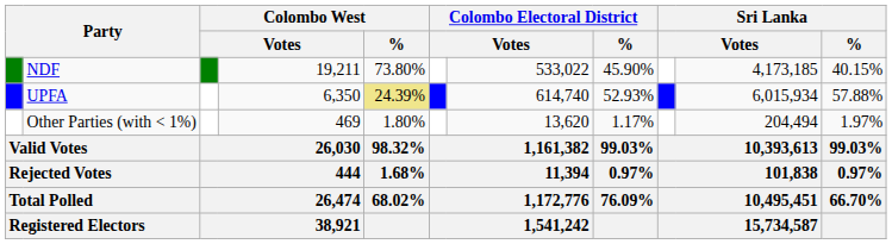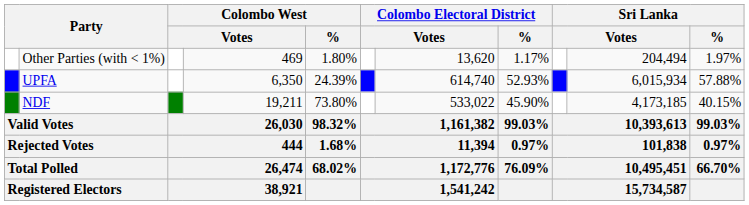 <table class="wikitable">
 <tr>
 <th colspan="2" width="144px"rowspan="2">Party</th>
 <th colspan="3" width="216px">Colombo West</th>
 <th colspan="3" width="216px"><a href='#'>Colombo Electoral District</a></th>
 <th colspan="3" width="216px">Sri Lanka</th>
 </tr>
 <tr>
 <th colspan="2" width="144px">Votes</th>
 <th>%</th>
 <th colspan="2" width="144px">Votes</th>
 <th>%</th>
 <th colspan="2" width="144px">Votes</th>
 <th>%</th>
 </tr>
 <tr>
+<td style="background-color:white;" width="10px"></td>
+<td style="text-align:left;">Other Parties (with < 1%)</td>
+<td style="background-color:white;" width="10px"></td>
+<td style="text-align:right;">469</td>
+<td style="text-align:right;">1.80%</td>
+<td style="background-color:white;" width="10px"></td>
+<td style="text-align:right;">13,620</td>
+<td style="text-align:right;">1.17%</td>
+<td style="background-color:white;" width="10px"></td>
+<td style="text-align:right;">204,494</td>
+<td style="text-align:right;">1.97%</td>
+</tr>
+<tr>
+<td style="background-color:blue;" width="10px"></td>
+<td style="text-align:left;"><a href='#'>UPFA</a></td>
+<td style="background-color:white;" width="10px"></td>
+<td style="text-align:right;">6,350</td>
+<td style="text-align:right;">24.39%</td>
+<td style="background-color:blue;" width="10px"></td>
+<td style="text-align:right;">614,740</td>
+<td style="text-align:right;">52.93%</td>
+<td style="background-color:blue;" width="10px"></td>
+<td style="text-align:right;">6,015,934</td>
+<td style="text-align:right;">57.88%</td>
+</tr>
+<tr>
 <td style="background-color:green;" width="10px"></td>
 <td style="text-align:left;"><a href='#'>NDF</a></td>
 <td style="background-color:green;" width="10px"></td>
 <td style="text-align:right;">19,211</td>
 <td style="text-align:right;">73.80%</td>
 <td style="background-color:white;" width="10px"></td>
 <td style="text-align:right;">533,022</td>
 <td style="text-align:right;">45.90%</td>
 <td style="background-color:white;" width="10px"></td>
 <td style="text-align:right;">4,173,185</td>
 <td style="text-align:right;">40.15%</td>
-</tr>
-<tr>
-<td style="background-color:blue;" width="10px"></td>
-<td style="text-align:left;"><a href='#'>UPFA</a></td>
-<td style="background-color:white;" width="10px"></td>
-<td style="text-align:right;">6,350</td>
-<td style="background: khaki; text-align:right;">24.39%</td>
-<td style="background-color:blue;" width="10px"></td>
-<td style="text-align:right;">614,740</td>
-<td style="text-align:right;">52.93%</td>
-<td style="background-color:blue;" width="10px"></td>
-<td style="text-align:right;">6,015,934</td>
-<td style="text-align:right;">57.88%</td>
-</tr>
-<tr>
-<td style="background-color:white;" width="10px"></td>
-<td style="text-align:left;">Other Parties (with < 1%)</td>
-<td style="background-color:white;" width="10px"></td>
-<td style="text-align:right;">469</td>
-<td style="text-align:right;">1.80%</td>
-<td style="background-color:white;" width="10px"></td>
-<td style="text-align:right;">13,620</td>
-<td style="text-align:right;">1.17%</td>
-<td style="background-color:white;" width="10px"></td>
-<td style="text-align:right;">204,494</td>
-<td style="text-align:right;">1.97%</td>
 </tr>
 <tr>
 <th colspan="2" width="144px"style="text-align:left;">Valid Votes</th>
 <th style="text-align:right;"colspan="2" width="144px">26,030</th>
 <th style="text-align:right;">98.32%</th>
 <th style="text-align:right;"colspan="2" width="144px">1,161,382</th>
 <th style="text-align:right;">99.03%</th>
 <th style="text-align:right;"colspan="2" width="144px">10,393,613</th>
 <th style="text-align:right;">99.03%</th>
 </tr>
 <tr>
 <th colspan="2" width="144px"style="text-align:left;">Rejected Votes</th>
 <th style="text-align:right;"colspan="2" width="144px">444</th>
 <th style="text-align:right;">1.68%</th>
 <th style="text-align:right;"colspan="2" width="144px">11,394</th>
 <th style="text-align:right;">0.97%</th>
 <th style="text-align:right;"colspan="2" width="144px">101,838</th>
 <th style="text-align:right;">0.97%</th>
 </tr>
 <tr>
 <th colspan="2" width="144px"style="text-align:left;">Total Polled</th>
 <th style="text-align:right;"colspan="2" width="144px">26,474</th>
 <th style="text-align:right;">68.02%</th>
 <th style="text-align:right;"colspan="2" width="144px">1,172,776</th>
 <th style="text-align:right;">76.09%</th>
 <th style="text-align:right;"colspan="2" width="144px">10,495,451</th>
 <th style="text-align:right;">66.70%</th>
 </tr>
 <tr>
 <th colspan="2" width="144px"style="text-align:left;">Registered Electors</th>
 <th style="text-align:right;"colspan="2" width="144px">38,921</th>
 <th></th>
 <th style="text-align:right;"colspan="2" width="144px">1,541,242</th>
 <th></th>
 <th style="text-align:right;"colspan="2" width="144px">15,734,587</th>
 <th></th>
 </tr>
 </table>
